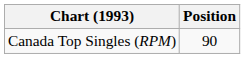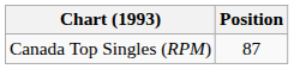 <table class="wikitable sortable">
 <tr>
 <th>Chart (1993)</th>
 <th>Position</th>
 </tr>
 <tr>
 <td align="left">Canada Top Singles (<em>RPM</em>)</td>
-<td align="center">90</td>
+<td align="center">87</td>
 </tr>
 </table>
